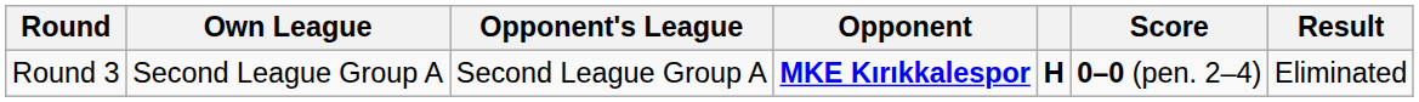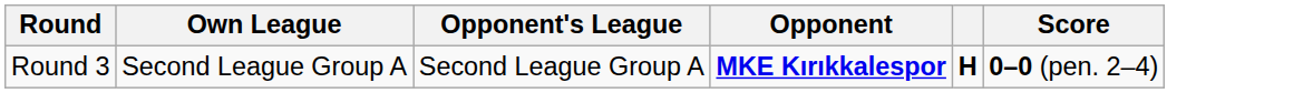 <table class="wikitable" style="text-align: left;">
 <tr>
 <th>Round</th>
 <th>Own League</th>
 <th>Opponent's League</th>
 <th>Opponent</th>
 <th></th>
 <th>Score</th>
-<th>Result</th>
 </tr>
 <tr>
 <td>Round 3</td>
 <td>Second League Group A</td>
 <td>Second League Group A</td>
 <td><strong><a href='#'>MKE Kırıkkalespor</a></strong></td>
 <td align="center"><strong>H</strong></td>
 <td align="center"><strong>0–0</strong> (pen. 2–4)</td>
-<td>Eliminated</td>
 </tr>
 </table>
